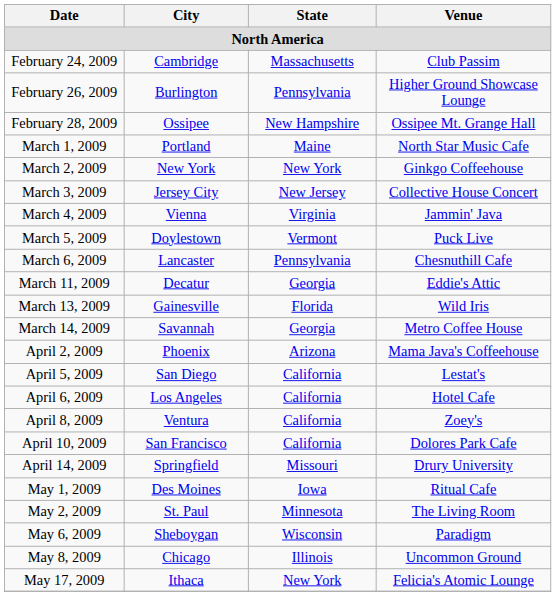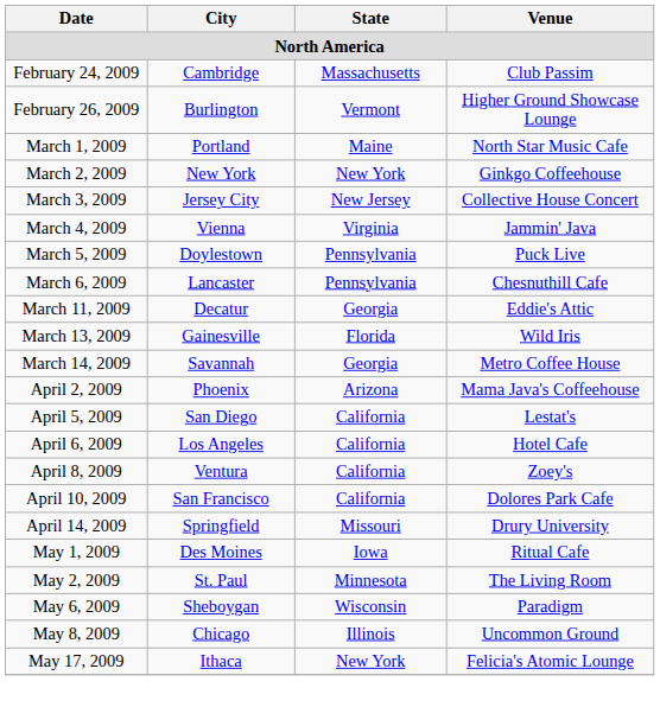 <table class="wikitable">
 <tr>
 <th width="150" rowspan="1">Date</th>
 <th width="150" rowspan="1">City</th>
 <th width="150" rowspan="1">State</th>
 <th width="225" rowspan="1">Venue</th>
 </tr>
 <tr bgcolor="#DDDDDD">
 <td colspan=4 align=center><strong>North America</strong></td>
 </tr>
 <tr>
 <td align="center">February 24, 2009</td>
 <td align="center" rowspan="1"><a href='#'>Cambridge</a></td>
 <td align="center" rowspan="1"><a href='#'>Massachusetts</a></td>
 <td align="center" rowspan="1"><a href='#'>Club Passim</a></td>
 </tr>
 <tr>
 <td align="center">February 26, 2009</td>
 <td align="center" rowspan="1"><a href='#'>Burlington</a></td>
-<td align="center" rowspan="1"><a href='#'>Pennsylvania</a></td>
+<td align="center" rowspan="1"><a href='#'>Vermont</a></td>
 <td align="center" rowspan="1"><a href='#'>Higher Ground Showcase Lounge</a></td>
-</tr>
-<tr>
-<td align="center">February 28, 2009</td>
-<td align="center" rowspan="1"><a href='#'>Ossipee</a></td>
-<td align="center" rowspan="1"><a href='#'>New Hampshire</a></td>
-<td align="center" rowspan="1"><a href='#'>Ossipee Mt. Grange Hall</a></td>
 </tr>
 <tr>
 <td align="center">March 1, 2009</td>
 <td align="center" rowspan="1"><a href='#'>Portland</a></td>
 <td align="center" rowspan="1"><a href='#'>Maine</a></td>
 <td align="center" rowspan="1"><a href='#'>North Star Music Cafe</a></td>
 </tr>
 <tr>
 <td align="center">March 2, 2009</td>
 <td align="center" rowspan="1"><a href='#'>New York</a></td>
 <td align="center" rowspan="1"><a href='#'>New York</a></td>
 <td align="center" rowspan="1"><a href='#'>Ginkgo Coffeehouse</a></td>
 </tr>
 <tr>
 <td align="center">March 3, 2009</td>
 <td align="center" rowspan="1"><a href='#'>Jersey City</a></td>
 <td align="center" rowspan="1"><a href='#'>New Jersey</a></td>
 <td align="center" rowspan="1"><a href='#'>Collective House Concert</a></td>
 </tr>
 <tr>
 <td align="center">March 4, 2009</td>
 <td align="center" rowspan="1"><a href='#'>Vienna</a></td>
 <td align="center" rowspan="1"><a href='#'>Virginia</a></td>
 <td align="center" rowspan="1"><a href='#'>Jammin' Java</a></td>
 </tr>
 <tr>
 <td align="center">March 5, 2009</td>
 <td align="center" rowspan="1"><a href='#'>Doylestown</a></td>
-<td align="center" rowspan="1"><a href='#'>Vermont</a></td>
+<td align="center" rowspan="1"><a href='#'>Pennsylvania</a></td>
 <td align="center" rowspan="1"><a href='#'>Puck Live</a></td>
 </tr>
 <tr>
 <td align="center">March 6, 2009</td>
 <td align="center" rowspan="1"><a href='#'>Lancaster</a></td>
 <td align="center" rowspan="1"><a href='#'>Pennsylvania</a></td>
 <td align="center" rowspan="1"><a href='#'>Chesnuthill Cafe</a></td>
 </tr>
 <tr>
 <td align="center">March 11, 2009</td>
 <td align="center" rowspan="1"><a href='#'>Decatur</a></td>
 <td align="center" rowspan="1"><a href='#'>Georgia</a></td>
 <td align="center" rowspan="1"><a href='#'>Eddie's Attic</a></td>
 </tr>
 <tr>
 <td align="center">March 13, 2009</td>
 <td align="center" rowspan="1"><a href='#'>Gainesville</a></td>
 <td align="center" rowspan="1"><a href='#'>Florida</a></td>
 <td align="center" rowspan="1"><a href='#'>Wild Iris</a></td>
 </tr>
 <tr>
 <td align="center">March 14, 2009</td>
 <td align="center" rowspan="1"><a href='#'>Savannah</a></td>
 <td align="center" rowspan="1"><a href='#'>Georgia</a></td>
 <td align="center" rowspan="1"><a href='#'>Metro Coffee House</a></td>
 </tr>
 <tr>
 <td align="center">April 2, 2009</td>
 <td align="center" rowspan="1"><a href='#'>Phoenix</a></td>
 <td align="center" rowspan="1"><a href='#'>Arizona</a></td>
 <td align="center" rowspan="1"><a href='#'>Mama Java's Coffeehouse</a></td>
 </tr>
 <tr>
 <td align="center">April 5, 2009</td>
 <td align="center" rowspan="1"><a href='#'>San Diego</a></td>
 <td align="center" rowspan="1"><a href='#'>California</a></td>
 <td align="center" rowspan="1"><a href='#'>Lestat's</a></td>
 </tr>
 <tr>
 <td align="center">April 6, 2009</td>
 <td align="center" rowspan="1"><a href='#'>Los Angeles</a></td>
 <td align="center" rowspan="1"><a href='#'>California</a></td>
 <td align="center" rowspan="1"><a href='#'>Hotel Cafe</a></td>
 </tr>
 <tr>
 <td align="center">April 8, 2009</td>
 <td align="center" rowspan="1"><a href='#'>Ventura</a></td>
 <td align="center" rowspan="1"><a href='#'>California</a></td>
 <td align="center" rowspan="1"><a href='#'>Zoey's</a></td>
 </tr>
 <tr>
 <td align="center">April 10, 2009</td>
 <td align="center" rowspan="1"><a href='#'>San Francisco</a></td>
 <td align="center" rowspan="1"><a href='#'>California</a></td>
 <td align="center" rowspan="1"><a href='#'>Dolores Park Cafe</a></td>
 </tr>
 <tr>
 <td align="center">April 14, 2009</td>
 <td align="center" rowspan="1"><a href='#'>Springfield</a></td>
 <td align="center" rowspan="1"><a href='#'>Missouri</a></td>
 <td align="center" rowspan="1"><a href='#'>Drury University</a></td>
 </tr>
 <tr>
 <td align="center">May 1, 2009</td>
 <td align="center" rowspan="1"><a href='#'>Des Moines</a></td>
 <td align="center" rowspan="1"><a href='#'>Iowa</a></td>
 <td align="center" rowspan="1"><a href='#'>Ritual Cafe</a></td>
 </tr>
 <tr>
 <td align="center">May 2, 2009</td>
 <td align="center" rowspan="1"><a href='#'>St. Paul</a></td>
 <td align="center" rowspan="1"><a href='#'>Minnesota</a></td>
 <td align="center" rowspan="1"><a href='#'>The Living Room</a></td>
 </tr>
 <tr>
 <td align="center">May 6, 2009</td>
 <td align="center" rowspan="1"><a href='#'>Sheboygan</a></td>
 <td align="center" rowspan="1"><a href='#'>Wisconsin</a></td>
 <td align="center" rowspan="1"><a href='#'>Paradigm</a></td>
 </tr>
 <tr>
 <td align="center">May 8, 2009</td>
 <td align="center" rowspan="1"><a href='#'>Chicago</a></td>
 <td align="center" rowspan="1"><a href='#'>Illinois</a></td>
 <td align="center" rowspan="1"><a href='#'>Uncommon Ground</a></td>
 </tr>
 <tr>
 <td align="center">May 17, 2009</td>
 <td align="center" rowspan="1"><a href='#'>Ithaca</a></td>
 <td align="center" rowspan="1"><a href='#'>New York</a></td>
 <td align="center" rowspan="1"><a href='#'>Felicia's Atomic Lounge</a></td>
 </tr>
 <tr>
 </tr>
 </table>
